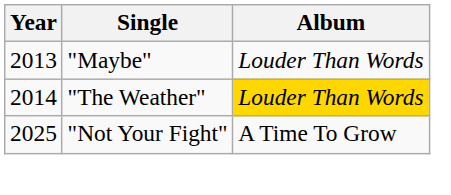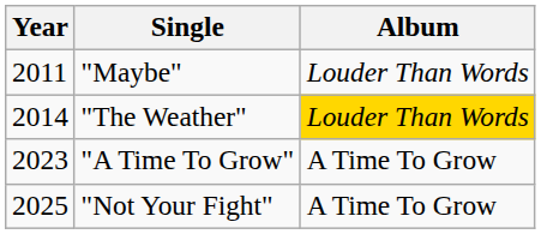 <table class="wikitable">
 <tr>
 <th>Year</th>
 <th>Single</th>
 <th>Album</th>
 </tr>
 <tr>
-<td>2013</td>
+<td>2011</td>
 <td>"Maybe"</td>
 <td><em>Louder Than Words</em></td>
 </tr>
 <tr>
 <td>2014</td>
 <td>"The Weather"</td>
 <td style="background: gold;"><em>Louder Than Words</em></td>
 </tr>
 <tr>
+<td>2023</td>
+<td>"A Time To Grow"</td>
+<td>A Time To Grow</td>
+</tr>
+<tr>
 <td>2025</td>
 <td>"Not Your Fight"</td>
 <td>A Time To Grow</td>
 </tr>
 </table>
